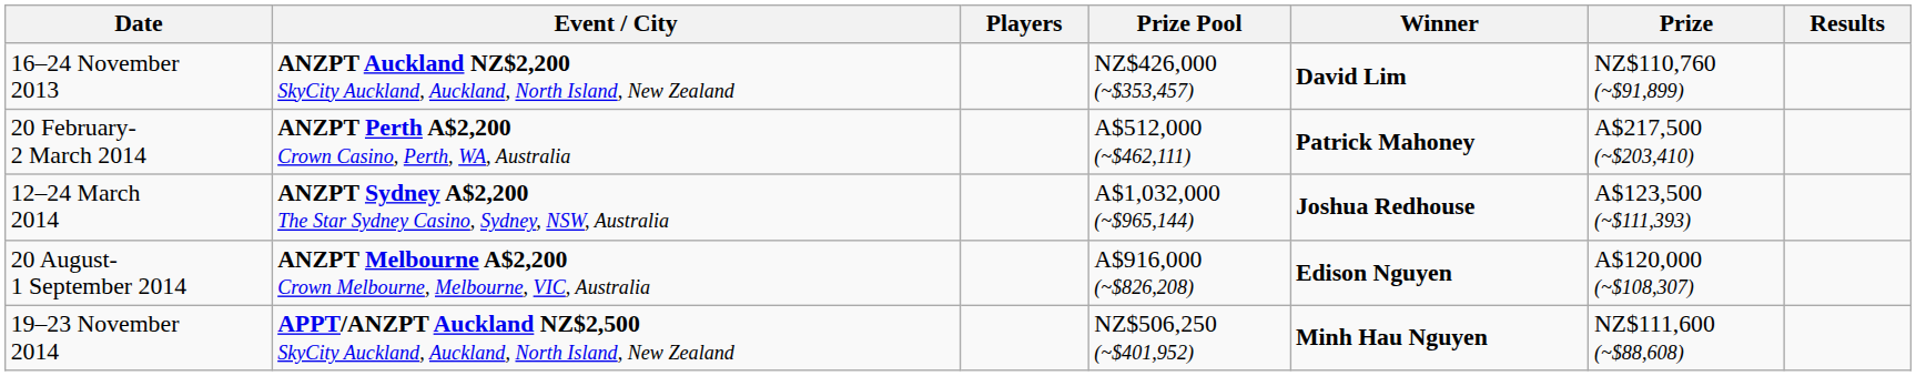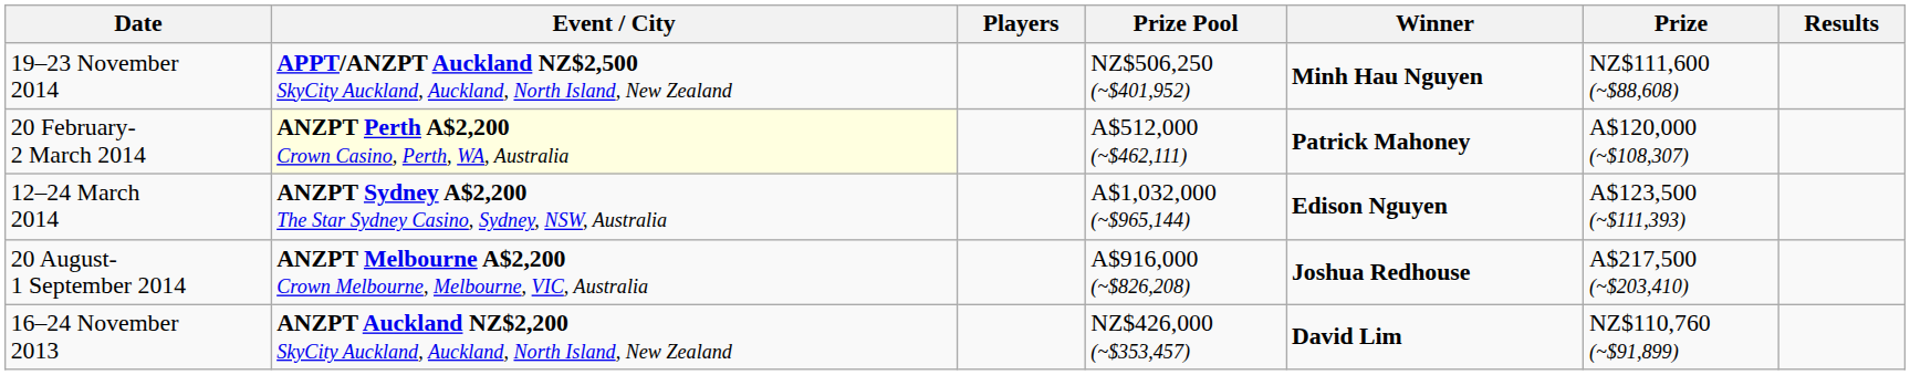 <table class="wikitable" width="100%">
 <tr>
 <th width="14%">Date</th>
 <th !width="16%">Event / City</th>
 <th !width="11%">Players</th>
 <th !width="14%">Prize Pool</th>
 <th !width="18%">Winner</th>
 <th !width="14%">Prize</th>
 <th !width="11%">Results</th>
 </tr>
 <tr>
+<td>19–23 November<br>2014</td>
+<td> <strong><a href='#'>APPT</a>/ANZPT <a href='#'>Auckland</a> NZ$2,500</strong><br><small><em><a href='#'>SkyCity Auckland</a>, <a href='#'>Auckland</a>, <a href='#'>North Island</a>, New Zealand</em></small></td>
+<td></td>
+<td>NZ$506,250<br><small><em>(~$401,952)</em></small></td>
+<td> <strong>Minh Hau Nguyen</strong></td>
+<td>NZ$111,600<br><small><em>(~$88,608)</em></small></td>
+<td></td>
+</tr>
+<tr>
+<td>20 February-<br>2 March 2014</td>
+<td style="background: lightyellow;"> <strong>ANZPT <a href='#'>Perth</a> A$2,200</strong><br><small><em><a href='#'>Crown Casino</a>, <a href='#'>Perth</a>, <a href='#'>WA</a>, Australia</em></small></td>
+<td></td>
+<td>A$512,000<br><small><em>(~$462,111)</em></small></td>
+<td> <strong>Patrick Mahoney</strong></td>
+<td>A$120,000<br><small><em>(~$108,307)</em></small></td>
+<td></td>
+</tr>
+<tr>
+<td>12–24 March<br>2014</td>
+<td> <strong>ANZPT <a href='#'>Sydney</a> A$2,200</strong><br><small><em><a href='#'>The Star Sydney Casino</a>, <a href='#'>Sydney</a>, <a href='#'>NSW</a>, Australia</em></small></td>
+<td></td>
+<td>A$1,032,000<br><small><em>(~$965,144)</em></small></td>
+<td> <strong>Edison Nguyen</strong></td>
+<td>A$123,500<br><small><em>(~$111,393)</em></small></td>
+<td></td>
+</tr>
+<tr>
+<td>20 August-<br>1 September 2014</td>
+<td> <strong>ANZPT <a href='#'>Melbourne</a> A$2,200</strong><br><small><em><a href='#'>Crown Melbourne</a>, <a href='#'>Melbourne</a>, <a href='#'>VIC</a>, Australia</em></small></td>
+<td></td>
+<td>A$916,000<br><small><em>(~$826,208)</em></small></td>
+<td> <strong>Joshua Redhouse</strong></td>
+<td>A$217,500<br><small><em>(~$203,410)</em></small></td>
+<td></td>
+</tr>
+<tr>
 <td>16–24 November<br>2013</td>
 <td> <strong>ANZPT <a href='#'>Auckland</a> NZ$2,200</strong><br><small><em><a href='#'>SkyCity Auckland</a>, <a href='#'>Auckland</a>, <a href='#'>North Island</a>, New Zealand</em></small></td>
 <td></td>
 <td>NZ$426,000<br><small><em>(~$353,457)</em></small></td>
 <td> <strong>David Lim</strong></td>
 <td>NZ$110,760<br><small><em>(~$91,899)</em></small></td>
 <td></td>
 </tr>
-<tr>
-<td>20 February-<br>2 March 2014</td>
-<td> <strong>ANZPT <a href='#'>Perth</a> A$2,200</strong><br><small><em><a href='#'>Crown Casino</a>, <a href='#'>Perth</a>, <a href='#'>WA</a>, Australia</em></small></td>
-<td></td>
-<td>A$512,000<br><small><em>(~$462,111)</em></small></td>
-<td> <strong>Patrick Mahoney</strong></td>
-<td>A$217,500<br><small><em>(~$203,410)</em></small></td>
-<td></td>
-</tr>
-<tr>
-<td>12–24 March<br>2014</td>
-<td> <strong>ANZPT <a href='#'>Sydney</a> A$2,200</strong><br><small><em><a href='#'>The Star Sydney Casino</a>, <a href='#'>Sydney</a>, <a href='#'>NSW</a>, Australia</em></small></td>
-<td></td>
-<td>A$1,032,000<br><small><em>(~$965,144)</em></small></td>
-<td> <strong>Joshua Redhouse</strong></td>
-<td>A$123,500<br><small><em>(~$111,393)</em></small></td>
-<td></td>
-</tr>
-<tr>
-<td>20 August-<br>1 September 2014</td>
-<td> <strong>ANZPT <a href='#'>Melbourne</a> A$2,200</strong><br><small><em><a href='#'>Crown Melbourne</a>, <a href='#'>Melbourne</a>, <a href='#'>VIC</a>, Australia</em></small></td>
-<td></td>
-<td>A$916,000<br><small><em>(~$826,208)</em></small></td>
-<td> <strong>Edison Nguyen</strong></td>
-<td>A$120,000<br><small><em>(~$108,307)</em></small></td>
-<td></td>
-</tr>
-<tr>
-<td>19–23 November<br>2014</td>
-<td> <strong><a href='#'>APPT</a>/ANZPT <a href='#'>Auckland</a> NZ$2,500</strong><br><small><em><a href='#'>SkyCity Auckland</a>, <a href='#'>Auckland</a>, <a href='#'>North Island</a>, New Zealand</em></small></td>
-<td></td>
-<td>NZ$506,250<br><small><em>(~$401,952)</em></small></td>
-<td> <strong>Minh Hau Nguyen</strong></td>
-<td>NZ$111,600<br><small><em>(~$88,608)</em></small></td>
-<td></td>
-</tr>
 </table>
